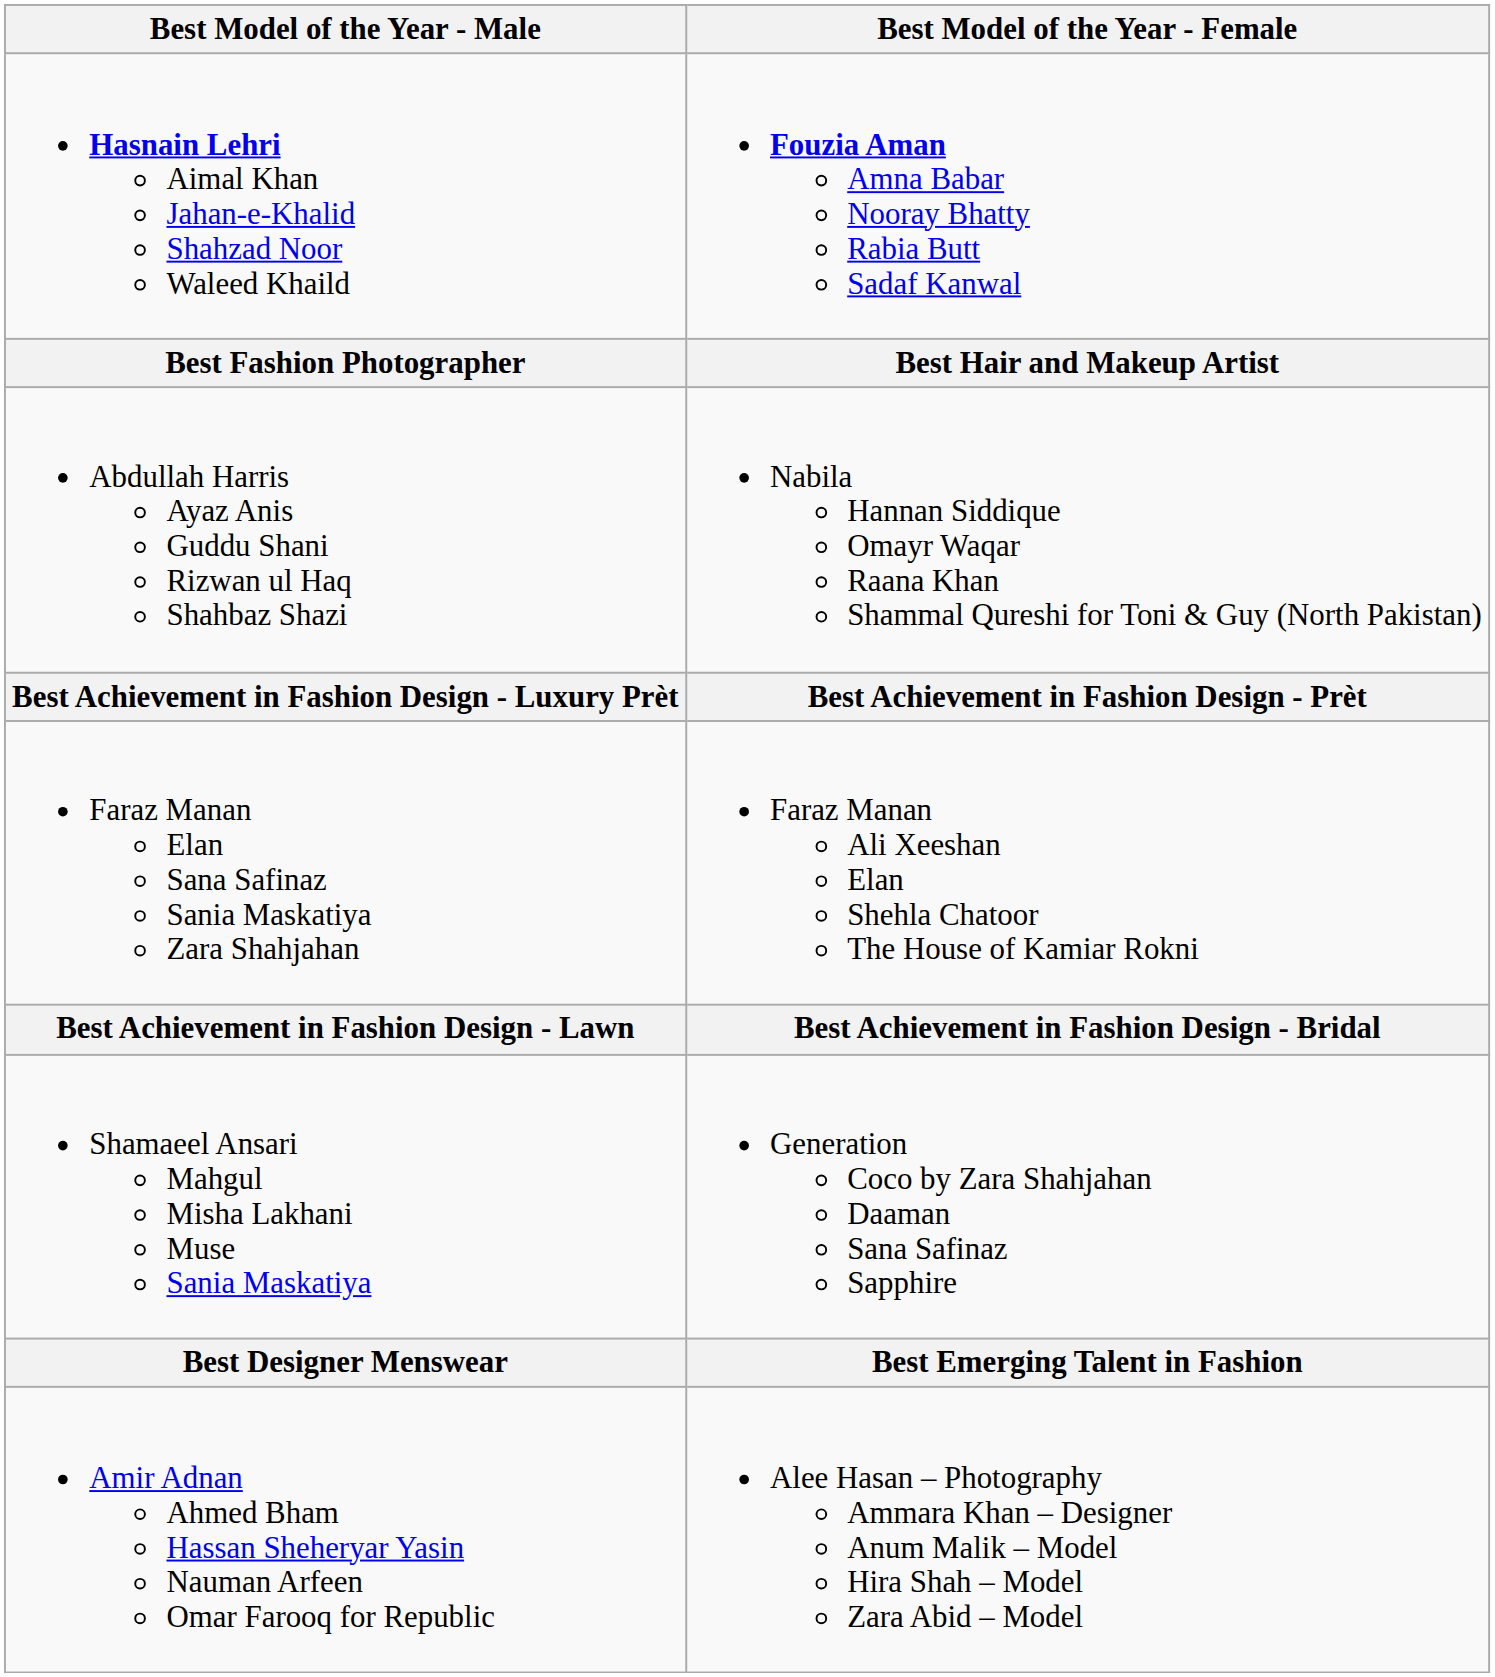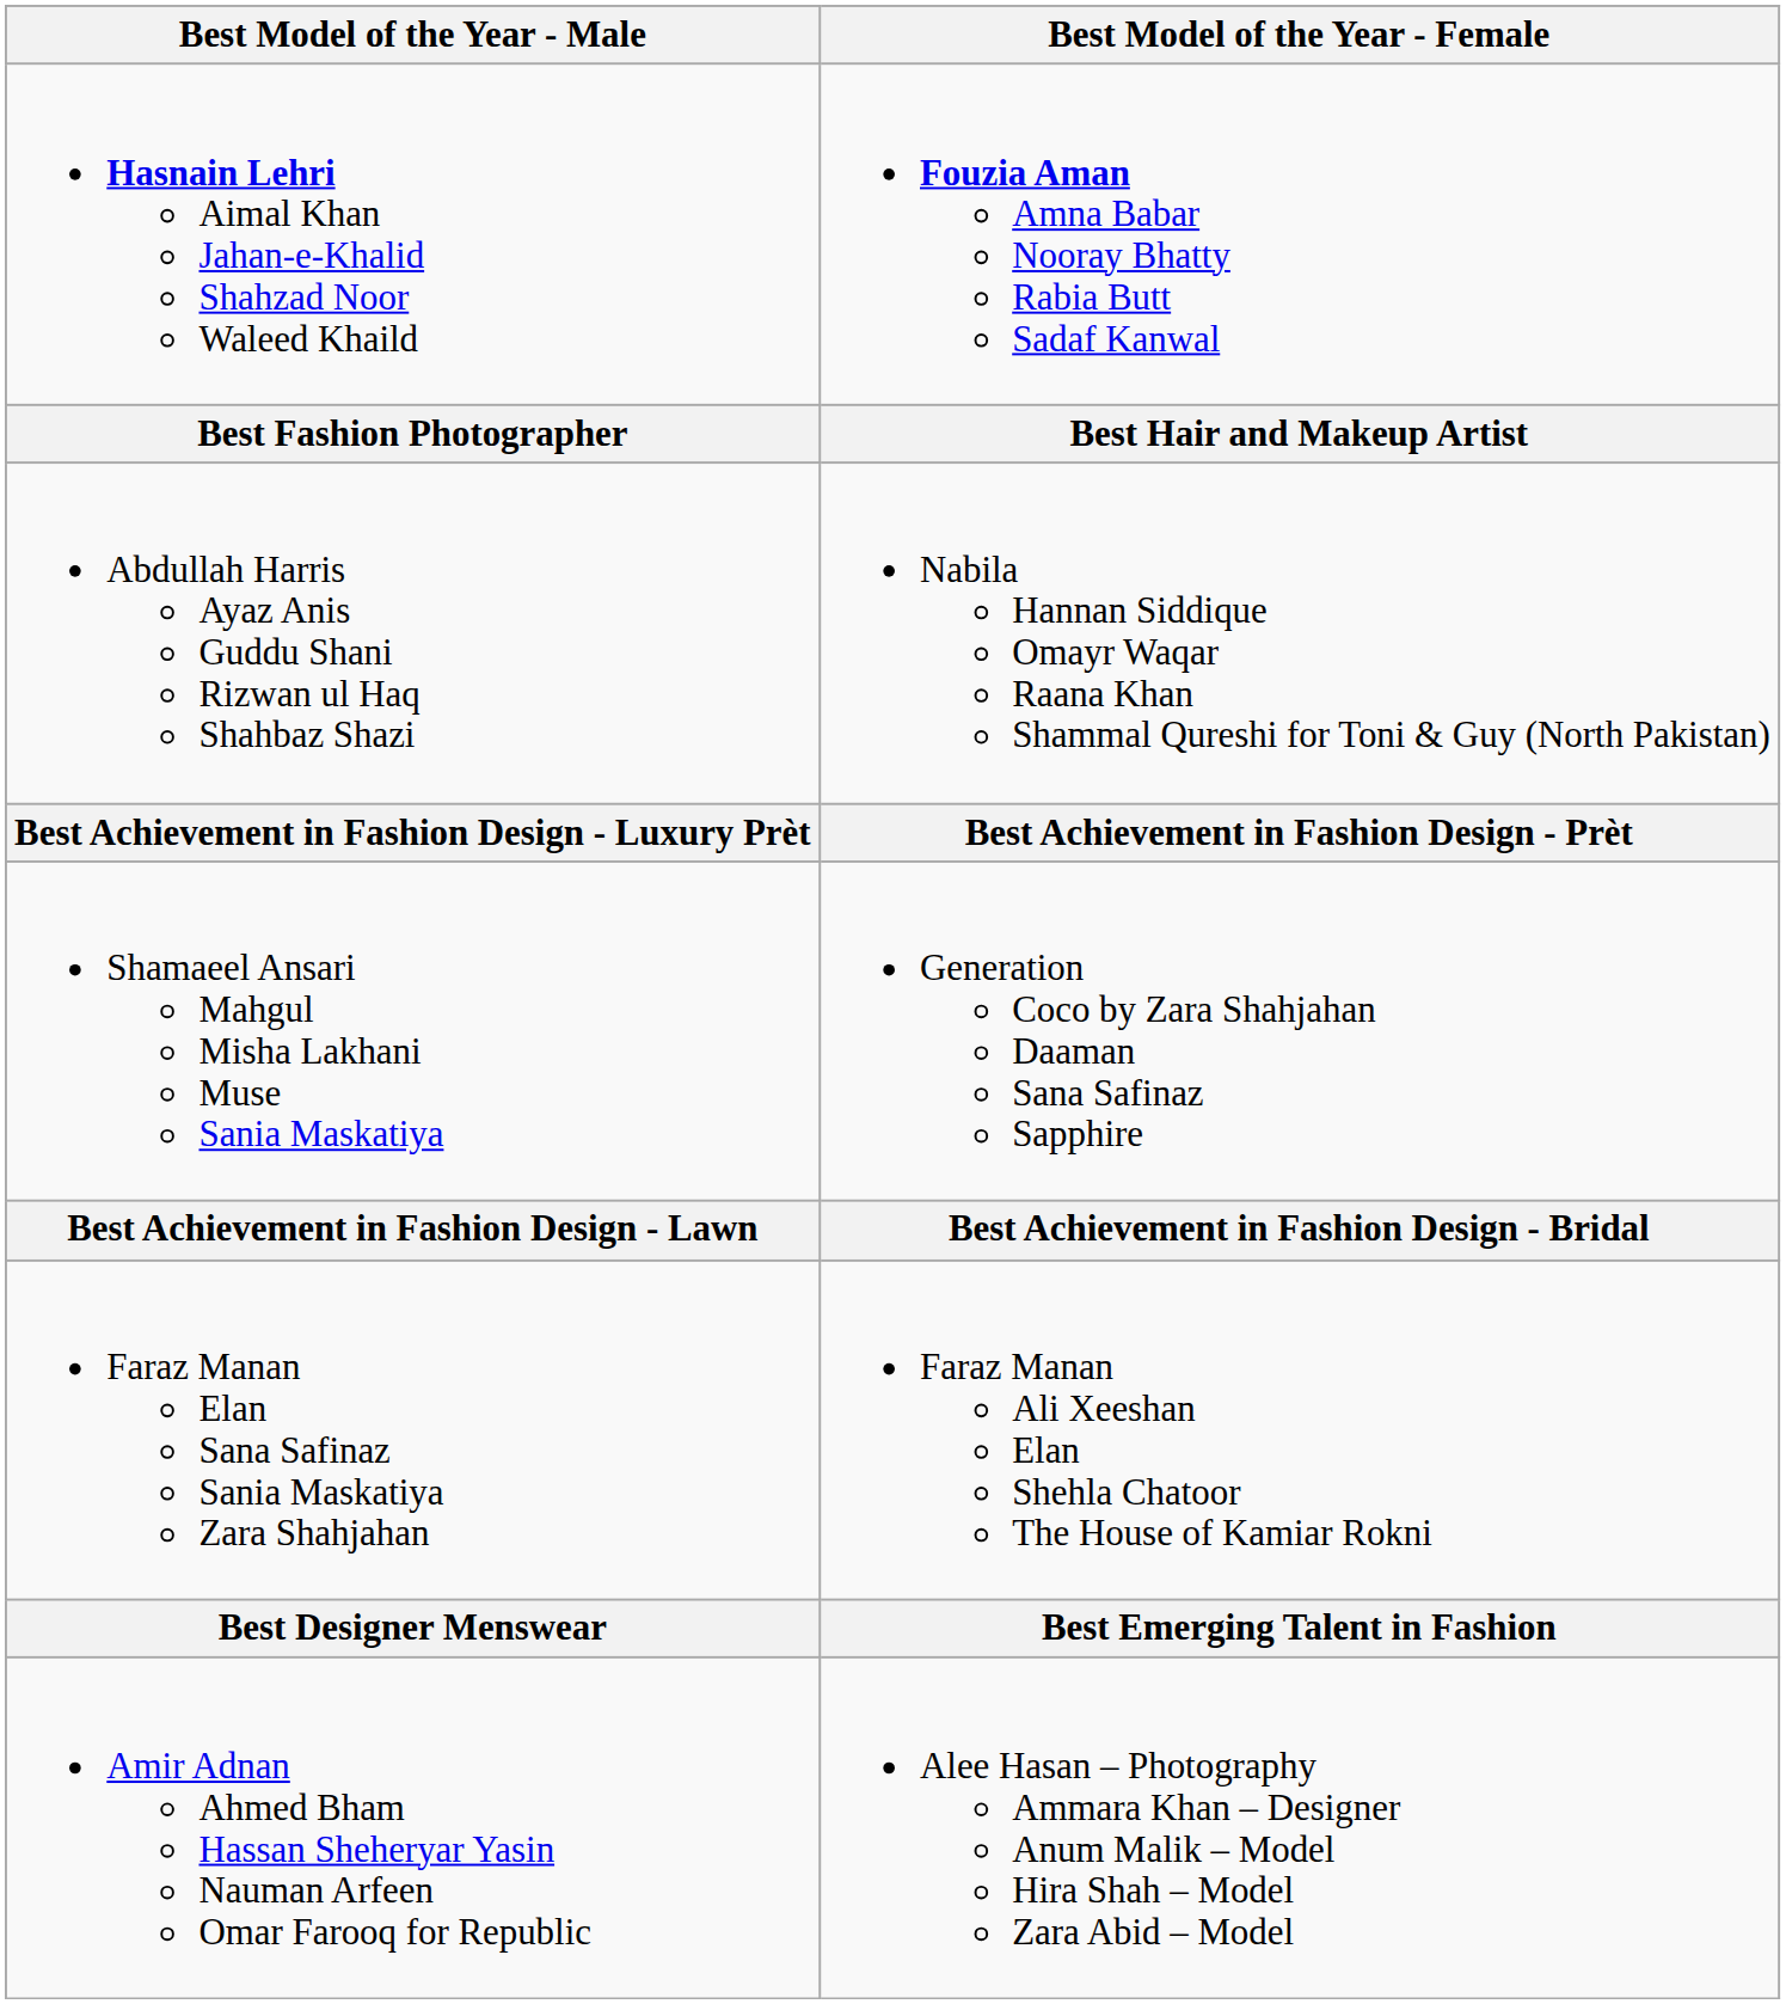 <table class=wikitable style="width=100%">
 <tr>
 <th style="width=50%">Best Model of the Year - Male</th>
 <th style="width=50%">Best Model of the Year - Female</th>
 </tr>
 <tr>
 <td valign="top"><br><ul><li><strong><a href='#'>Hasnain Lehri</a></strong><ul><li>Aimal Khan</li><li><a href='#'>Jahan-e-Khalid</a></li><li><a href='#'>Shahzad Noor</a></li><li>Waleed Khaild</li></ul></li></ul></td>
 <td valign="top"><br><ul><li><strong><a href='#'>Fouzia Aman</a></strong><ul><li><a href='#'>Amna Babar</a></li><li><a href='#'>Nooray Bhatty</a></li><li><a href='#'>Rabia Butt</a></li><li><a href='#'>Sadaf Kanwal</a></li></ul></li></ul></td>
 </tr>
 <tr>
 <th style="width=50%">Best Fashion Photographer</th>
 <th style="width=50%">Best Hair and Makeup Artist</th>
 </tr>
 <tr>
 <td valign="top"><br><ul><li>Abdullah Harris<ul><li>Ayaz Anis</li><li>Guddu Shani</li><li>Rizwan ul Haq</li><li>Shahbaz Shazi</li></ul></li></ul></td>
 <td valign="top"><br><ul><li>Nabila<ul><li>Hannan Siddique</li><li>Omayr Waqar</li><li>Raana Khan</li><li>Shammal Qureshi for Toni & Guy (North Pakistan)</li></ul></li></ul></td>
 </tr>
 <tr>
 <th style="width=50%">Best Achievement in Fashion Design - Luxury Prèt</th>
 <th style="width=50%">Best Achievement in Fashion Design - Prèt</th>
 </tr>
 <tr>
-<td valign="top"><br><ul><li>Faraz Manan<ul><li>Elan</li><li>Sana Safinaz</li><li>Sania Maskatiya</li><li>Zara Shahjahan</li></ul></li></ul></td>
-<td valign="top"><br><ul><li>Faraz Manan<ul><li>Ali Xeeshan</li><li>Elan</li><li>Shehla Chatoor</li><li>The House of Kamiar Rokni</li></ul></li></ul></td>
+<td valign="top"><br><ul><li>Shamaeel Ansari<ul><li>Mahgul</li><li>Misha Lakhani</li><li>Muse</li><li><a href='#'>Sania Maskatiya</a></li></ul></li></ul></td>
+<td valign="top"><br><ul><li>Generation<ul><li>Coco by Zara Shahjahan</li><li>Daaman</li><li>Sana Safinaz</li><li>Sapphire</li></ul></li></ul></td>
 </tr>
 <tr>
 <th style="width=50%">Best Achievement in Fashion Design - Lawn</th>
 <th style="width=50%">Best Achievement in Fashion Design - Bridal</th>
 </tr>
 <tr>
-<td valign="top"><br><ul><li>Shamaeel Ansari<ul><li>Mahgul</li><li>Misha Lakhani</li><li>Muse</li><li><a href='#'>Sania Maskatiya</a></li></ul></li></ul></td>
-<td valign="top"><br><ul><li>Generation<ul><li>Coco by Zara Shahjahan</li><li>Daaman</li><li>Sana Safinaz</li><li>Sapphire</li></ul></li></ul></td>
+<td valign="top"><br><ul><li>Faraz Manan<ul><li>Elan</li><li>Sana Safinaz</li><li>Sania Maskatiya</li><li>Zara Shahjahan</li></ul></li></ul></td>
+<td valign="top"><br><ul><li>Faraz Manan<ul><li>Ali Xeeshan</li><li>Elan</li><li>Shehla Chatoor</li><li>The House of Kamiar Rokni</li></ul></li></ul></td>
 </tr>
 <tr>
 <th style="width=50%">Best Designer Menswear</th>
 <th style="width=50%">Best Emerging Talent in Fashion</th>
 </tr>
 <tr>
 <td valign="top"><br><ul><li><a href='#'>Amir Adnan</a><ul><li>Ahmed Bham</li><li><a href='#'>Hassan Sheheryar Yasin</a></li><li>Nauman Arfeen</li><li>Omar Farooq for Republic</li></ul></li></ul></td>
 <td valign="top"><br><ul><li>Alee Hasan – Photography<ul><li>Ammara Khan – Designer</li><li>Anum Malik – Model</li><li>Hira Shah – Model</li><li>Zara Abid – Model</li></ul></li></ul></td>
 </tr>
 </table>
